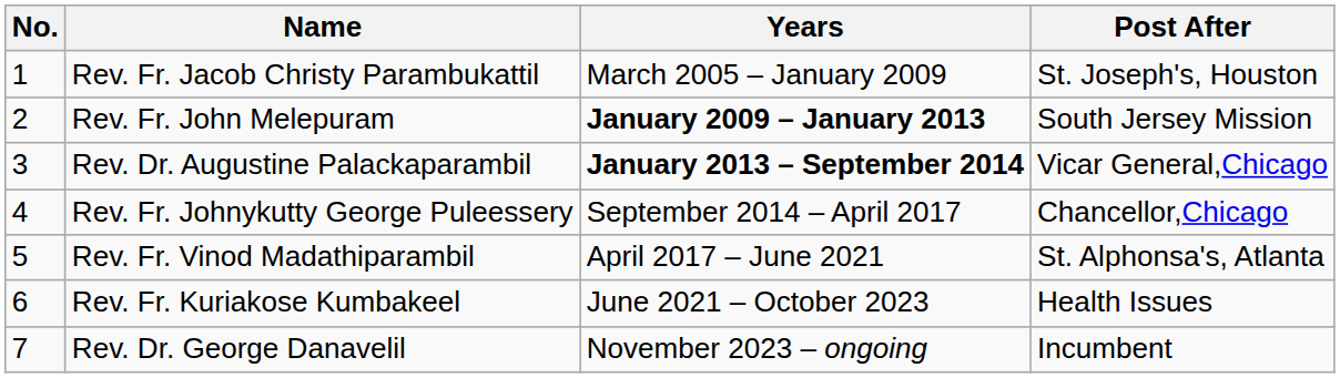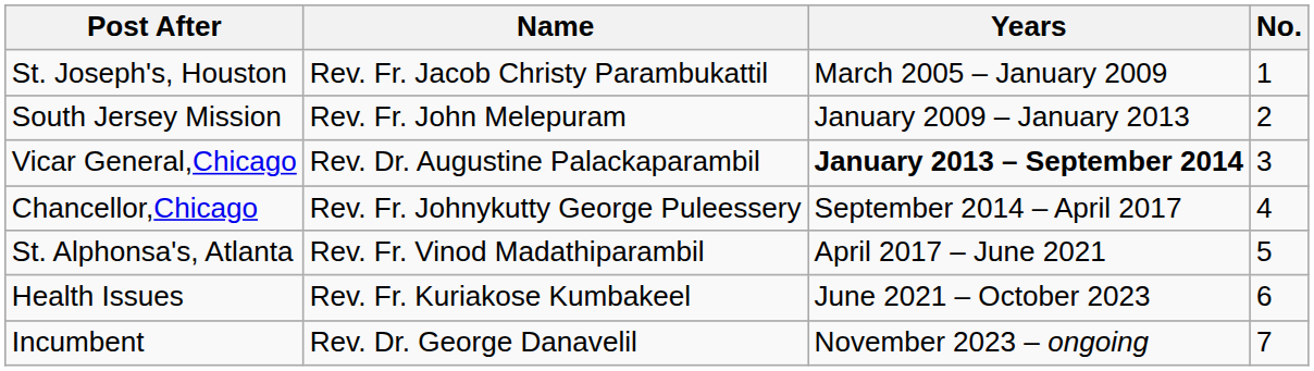 <table class="wikitable">
 <tr>
-<th>No.</th>
+<th>Post After</th>
 <th>Name</th>
 <th>Years</th>
-<th>Post After</th>
+<th>No.</th>
 </tr>
 <tr>
-<td>1</td>
+<td>St. Joseph's, Houston</td>
 <td>Rev. Fr. Jacob Christy Parambukattil</td>
 <td>March 2005 – January 2009</td>
-<td>St. Joseph's, Houston</td>
+<td>1</td>
 </tr>
 <tr>
+<td>South Jersey Mission</td>
+<td>Rev. Fr. John Melepuram</td>
+<td>January 2009 – January 2013</td>
 <td>2</td>
-<td>Rev. Fr. John Melepuram</td>
-<td><strong>January 2009 – January 2013</strong></td>
-<td>South Jersey Mission</td>
 </tr>
 <tr>
-<td>3</td>
+<td>Vicar General,<a href='#'>Chicago</a></td>
 <td>Rev. Dr. Augustine Palackaparambil</td>
 <td><strong>January 2013 – September 2014</strong></td>
-<td>Vicar General,<a href='#'>Chicago</a></td>
+<td>3</td>
 </tr>
 <tr>
-<td>4</td>
+<td>Chancellor,<a href='#'>Chicago</a></td>
 <td>Rev. Fr. Johnykutty George Puleessery</td>
 <td>September 2014 – April 2017</td>
-<td>Chancellor,<a href='#'>Chicago</a></td>
+<td>4</td>
 </tr>
 <tr>
-<td>5</td>
+<td>St. Alphonsa's, Atlanta</td>
 <td>Rev. Fr. Vinod Madathiparambil</td>
 <td>April 2017 – June 2021</td>
-<td>St. Alphonsa's, Atlanta</td>
+<td>5</td>
 </tr>
 <tr>
-<td>6</td>
+<td>Health Issues</td>
 <td>Rev. Fr. Kuriakose Kumbakeel</td>
 <td>June 2021 – October 2023</td>
-<td>Health Issues</td>
+<td>6</td>
 </tr>
 <tr>
-<td>7</td>
+<td>Incumbent</td>
 <td>Rev. Dr. George Danavelil</td>
 <td>November 2023 – <em>ongoing</em></td>
-<td>Incumbent</td>
+<td>7</td>
 </tr>
 </table>
